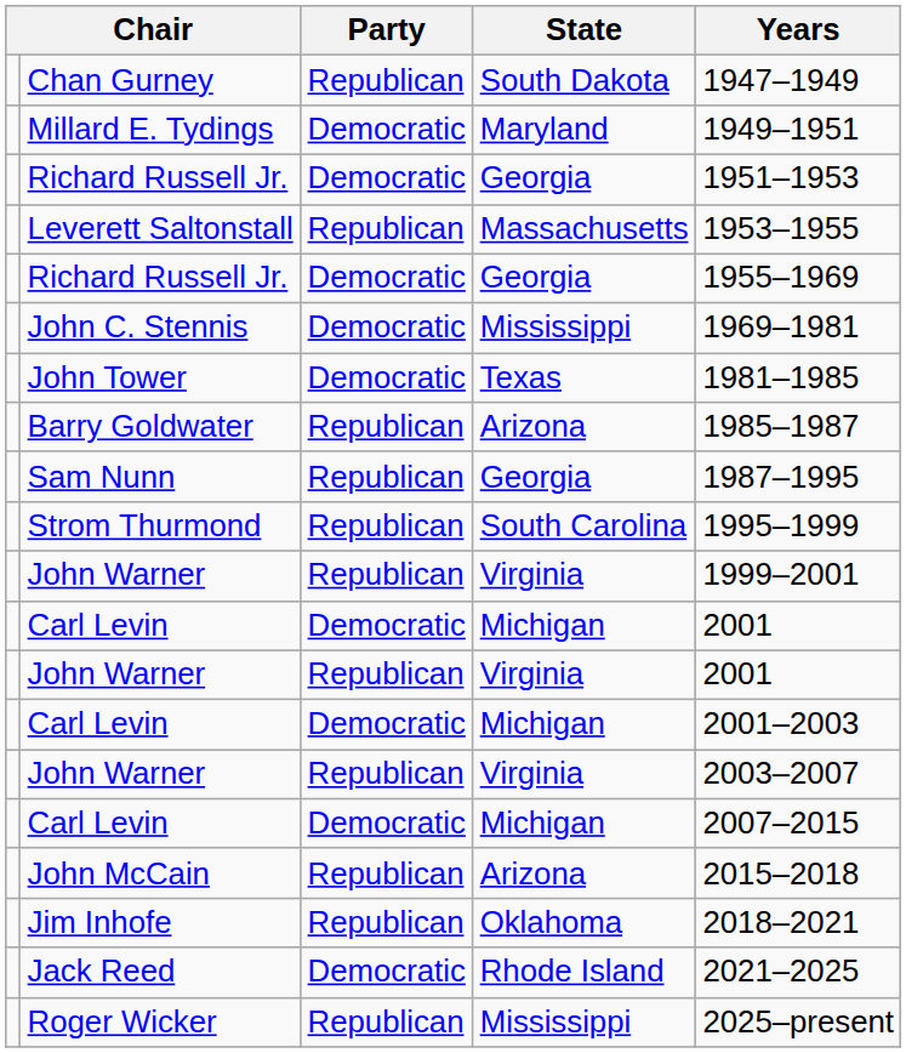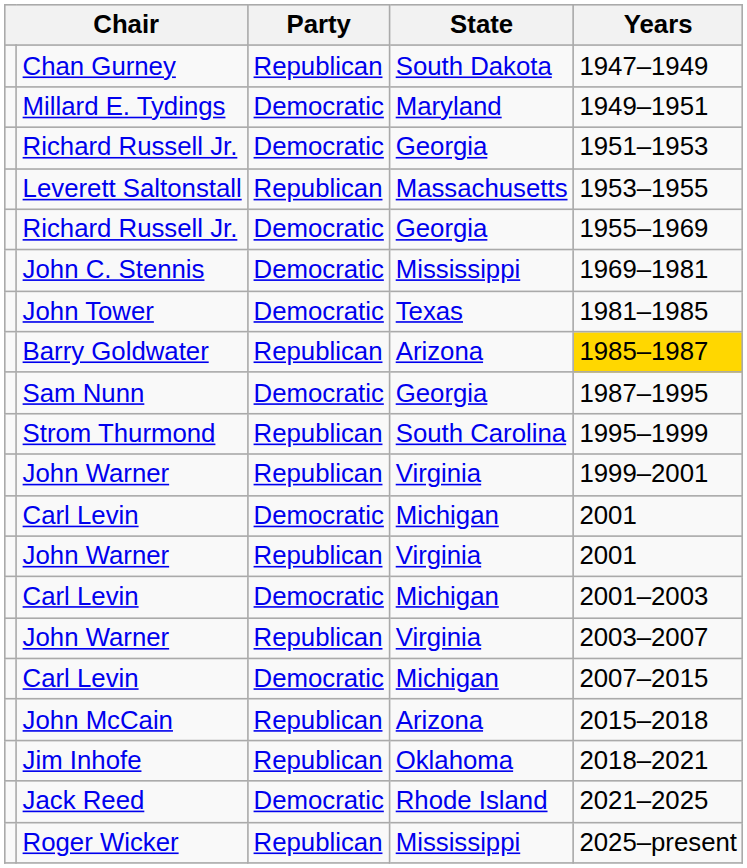 <table class=wikitable>
 <tr>
 <th colspan=2>Chair</th>
 <th>Party</th>
 <th>State</th>
 <th>Years</th>
 </tr>
 <tr>
 <td></td>
 <td><a href='#'>Chan Gurney</a></td>
 <td><a href='#'>Republican</a></td>
 <td><a href='#'>South Dakota</a></td>
 <td>1947–1949</td>
 </tr>
 <tr>
 <td></td>
 <td><a href='#'>Millard E. Tydings</a></td>
 <td><a href='#'>Democratic</a></td>
 <td><a href='#'>Maryland</a></td>
 <td>1949–1951</td>
 </tr>
 <tr>
 <td></td>
 <td><a href='#'>Richard Russell Jr.</a></td>
 <td><a href='#'>Democratic</a></td>
 <td><a href='#'>Georgia</a></td>
 <td>1951–1953</td>
 </tr>
 <tr>
 <td></td>
 <td><a href='#'>Leverett Saltonstall</a></td>
 <td><a href='#'>Republican</a></td>
 <td><a href='#'>Massachusetts</a></td>
 <td>1953–1955</td>
 </tr>
 <tr>
 <td></td>
 <td><a href='#'>Richard Russell Jr.</a></td>
 <td><a href='#'>Democratic</a></td>
 <td><a href='#'>Georgia</a></td>
 <td>1955–1969</td>
 </tr>
 <tr>
 <td></td>
 <td><a href='#'>John C. Stennis</a></td>
 <td><a href='#'>Democratic</a></td>
 <td><a href='#'>Mississippi</a></td>
 <td>1969–1981</td>
 </tr>
 <tr>
 <td></td>
 <td><a href='#'>John Tower</a></td>
 <td><a href='#'>Democratic</a></td>
 <td><a href='#'>Texas</a></td>
 <td>1981–1985</td>
 </tr>
 <tr>
 <td></td>
 <td><a href='#'>Barry Goldwater</a></td>
 <td><a href='#'>Republican</a></td>
 <td><a href='#'>Arizona</a></td>
-<td>1985–1987</td>
+<td style="background: gold;">1985–1987</td>
 </tr>
 <tr>
 <td></td>
 <td><a href='#'>Sam Nunn</a></td>
-<td><a href='#'>Republican</a></td>
+<td><a href='#'>Democratic</a></td>
 <td><a href='#'>Georgia</a></td>
 <td>1987–1995</td>
 </tr>
 <tr>
 <td></td>
 <td><a href='#'>Strom Thurmond</a></td>
 <td><a href='#'>Republican</a></td>
 <td><a href='#'>South Carolina</a></td>
 <td>1995–1999</td>
 </tr>
 <tr>
 <td></td>
 <td><a href='#'>John Warner</a></td>
 <td><a href='#'>Republican</a></td>
 <td><a href='#'>Virginia</a></td>
 <td>1999–2001</td>
 </tr>
 <tr>
 <td></td>
 <td><a href='#'>Carl Levin</a></td>
 <td><a href='#'>Democratic</a></td>
 <td><a href='#'>Michigan</a></td>
 <td>2001</td>
 </tr>
 <tr>
 <td></td>
 <td><a href='#'>John Warner</a></td>
 <td><a href='#'>Republican</a></td>
 <td><a href='#'>Virginia</a></td>
 <td>2001</td>
 </tr>
 <tr>
 <td></td>
 <td><a href='#'>Carl Levin</a></td>
 <td><a href='#'>Democratic</a></td>
 <td><a href='#'>Michigan</a></td>
 <td>2001–2003</td>
 </tr>
 <tr>
 <td></td>
 <td><a href='#'>John Warner</a></td>
 <td><a href='#'>Republican</a></td>
 <td><a href='#'>Virginia</a></td>
 <td>2003–2007</td>
 </tr>
 <tr>
 <td></td>
 <td><a href='#'>Carl Levin</a></td>
 <td><a href='#'>Democratic</a></td>
 <td><a href='#'>Michigan</a></td>
 <td>2007–2015</td>
 </tr>
 <tr>
 <td></td>
 <td><a href='#'>John McCain</a></td>
 <td><a href='#'>Republican</a></td>
 <td><a href='#'>Arizona</a></td>
 <td>2015–2018</td>
 </tr>
 <tr>
 <td></td>
 <td><a href='#'>Jim Inhofe</a></td>
 <td><a href='#'>Republican</a></td>
 <td><a href='#'>Oklahoma</a></td>
 <td>2018–2021</td>
 </tr>
 <tr>
 <td></td>
 <td><a href='#'>Jack Reed</a></td>
 <td><a href='#'>Democratic</a></td>
 <td><a href='#'>Rhode Island</a></td>
 <td>2021–2025</td>
 </tr>
 <tr>
 <td></td>
 <td><a href='#'>Roger Wicker</a></td>
 <td><a href='#'>Republican</a></td>
 <td><a href='#'>Mississippi</a></td>
 <td>2025–present</td>
 </tr>
 </table>
